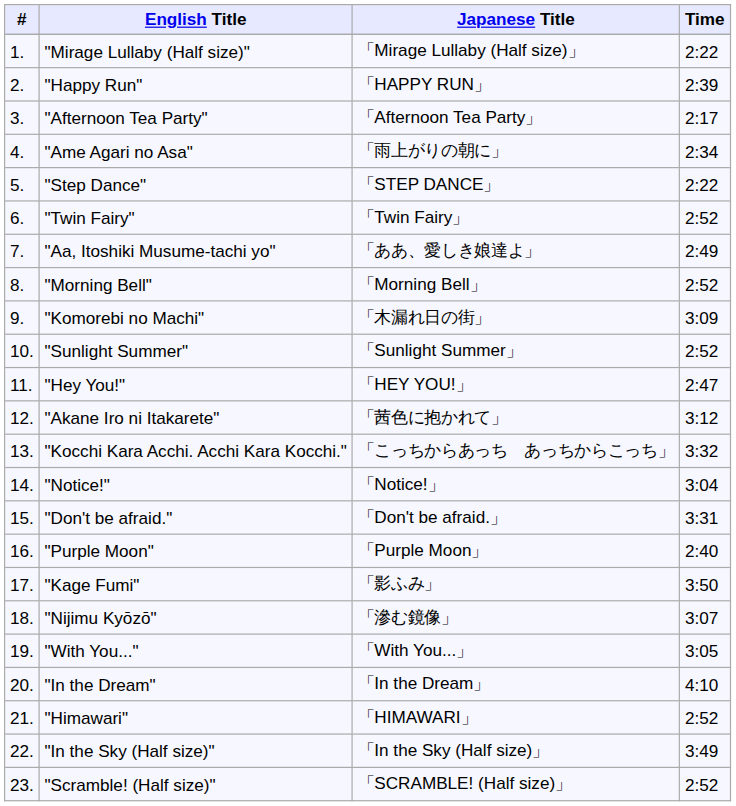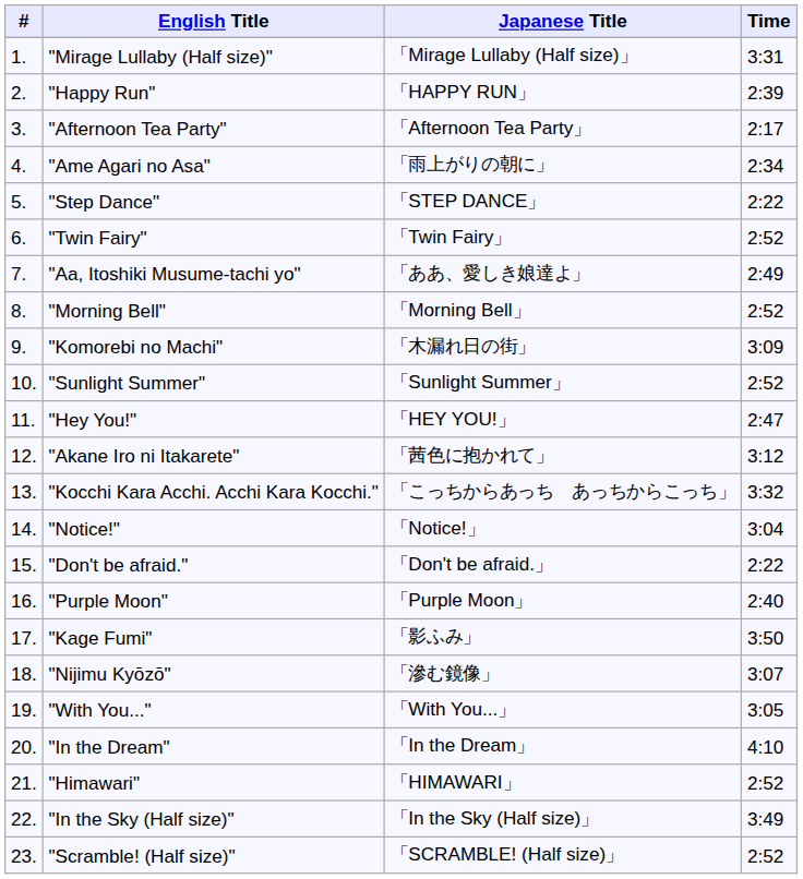 <table border="" cellpadding="4" cellspacing="0" style="border: 1px #aaaaaa solid; border-collapse: collapse; padding: 0.2em; margin: 1em 1em 1em 0; background: #f7f8ff; font-size:0.9em">
 <tr valign="middle" bgcolor="#e6e9ff">
 <th rowspan="1">#</th>
 <th rowspan="1"><a href='#'>English</a> Title</th>
 <th colspan="1"><a href='#'>Japanese</a> Title</th>
 <th rowspan="1">Time</th>
 </tr>
 <tr bgcolor="#e6e9ff">
 </tr>
 <tr>
 <td>1.</td>
 <td>"Mirage Lullaby (Half size)"</td>
 <td>「Mirage Lullaby (Half size)」</td>
-<td>2:22</td>
+<td>3:31</td>
 </tr>
 <tr>
 <td>2.</td>
 <td>"Happy Run"</td>
 <td>「HAPPY RUN」</td>
 <td>2:39</td>
 </tr>
 <tr>
 <td>3.</td>
 <td>"Afternoon Tea Party"</td>
 <td>「Afternoon Tea Party」</td>
 <td>2:17</td>
 </tr>
 <tr>
 <td>4.</td>
 <td>"Ame Agari no Asa"</td>
 <td>「雨上がりの朝に」</td>
 <td>2:34</td>
 </tr>
 <tr>
 <td>5.</td>
 <td>"Step Dance"</td>
 <td>「STEP DANCE」</td>
 <td>2:22</td>
 </tr>
 <tr>
 <td>6.</td>
 <td>"Twin Fairy"</td>
 <td>「Twin Fairy」</td>
 <td>2:52</td>
 </tr>
 <tr>
 <td>7.</td>
 <td>"Aa, Itoshiki Musume-tachi yo"</td>
 <td>「ああ、愛しき娘達よ」</td>
 <td>2:49</td>
 </tr>
 <tr>
 <td>8.</td>
 <td>"Morning Bell"</td>
 <td>「Morning Bell」</td>
 <td>2:52</td>
 </tr>
 <tr>
 <td>9.</td>
 <td>"Komorebi no Machi"</td>
 <td>「木漏れ日の街」</td>
 <td>3:09</td>
 </tr>
 <tr>
 <td>10.</td>
 <td>"Sunlight Summer"</td>
 <td>「Sunlight Summer」</td>
 <td>2:52</td>
 </tr>
 <tr>
 <td>11.</td>
 <td>"Hey You!"</td>
 <td>「HEY YOU!」</td>
 <td>2:47</td>
 </tr>
 <tr>
 <td>12.</td>
 <td>"Akane Iro ni Itakarete"</td>
 <td>「茜色に抱かれて」</td>
 <td>3:12</td>
 </tr>
 <tr .>
 <td>13.</td>
 <td>"Kocchi Kara Acchi. Acchi Kara Kocchi."</td>
 <td>「こっちからあっち　あっちからこっち」</td>
 <td>3:32</td>
 </tr>
 <tr>
 <td>14.</td>
 <td>"Notice!"</td>
 <td>「Notice!」</td>
 <td>3:04</td>
 </tr>
 <tr>
 <td>15.</td>
 <td>"Don't be afraid."</td>
 <td>「Don't be afraid.」</td>
-<td>3:31</td>
+<td>2:22</td>
 </tr>
 <tr>
 <td>16.</td>
 <td>"Purple Moon"</td>
 <td>「Purple Moon」</td>
 <td>2:40</td>
 </tr>
 <tr>
 <td>17.</td>
 <td>"Kage Fumi"</td>
 <td>「影ふみ」</td>
 <td>3:50</td>
 </tr>
 <tr>
 <td>18.</td>
 <td>"Nijimu Kyōzō"</td>
 <td>「滲む鏡像」</td>
 <td>3:07</td>
 </tr>
 <tr>
 <td>19.</td>
 <td>"With You..."</td>
 <td>「With You...」</td>
 <td>3:05</td>
 </tr>
 <tr>
 <td>20.</td>
 <td>"In the Dream"</td>
 <td>「In the Dream」</td>
 <td>4:10</td>
 </tr>
 <tr>
 <td>21.</td>
 <td>"Himawari"</td>
 <td>「HIMAWARI」</td>
 <td>2:52</td>
 </tr>
 <tr>
 <td>22.</td>
 <td>"In the Sky (Half size)"</td>
 <td>「In the Sky (Half size)」</td>
 <td>3:49</td>
 </tr>
 <tr>
 <td>23.</td>
 <td>"Scramble! (Half size)"</td>
 <td>「SCRAMBLE! (Half size)」</td>
 <td>2:52</td>
 </tr>
 </table>
